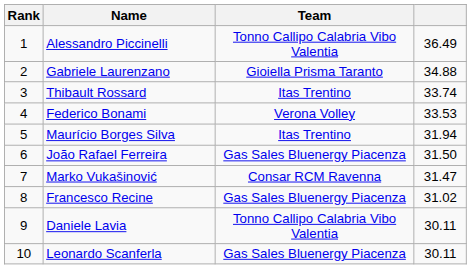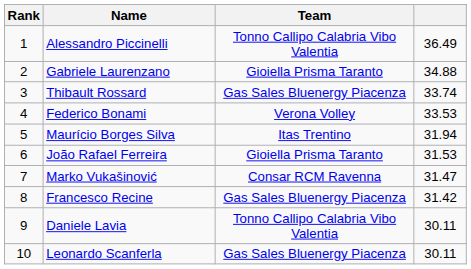 <table class="wikitable" style="text-align:center; font-size:90%">
 <tr>
 <th width=30>Rank</th>
 <th width=180>Name</th>
 <th width=210>Team</th>
 <th width=50></th>
 </tr>
 <tr>
 <td>1</td>
 <td style="text-align:left"> <a href='#'>Alessandro Piccinelli</a></td>
 <td><a href='#'>Tonno Callipo Calabria Vibo Valentia</a></td>
 <td>36.49</td>
 </tr>
 <tr>
 <td>2</td>
 <td style="text-align:left"> <a href='#'>Gabriele Laurenzano</a></td>
 <td><a href='#'>Gioiella Prisma Taranto</a></td>
 <td>34.88</td>
 </tr>
 <tr>
 <td>3</td>
 <td style="text-align:left"> <a href='#'>Thibault Rossard</a></td>
-<td><a href='#'>Itas Trentino</a></td>
+<td><a href='#'>Gas Sales Bluenergy Piacenza</a></td>
 <td>33.74</td>
 </tr>
 <tr>
 <td>4</td>
 <td style="text-align:left"> <a href='#'>Federico Bonami</a></td>
 <td><a href='#'>Verona Volley</a></td>
 <td>33.53</td>
 </tr>
 <tr>
 <td>5</td>
 <td style="text-align:left"> <a href='#'>Maurício Borges Silva</a></td>
 <td><a href='#'>Itas Trentino</a></td>
 <td>31.94</td>
 </tr>
 <tr>
 <td>6</td>
 <td style="text-align:left"> <a href='#'>João Rafael Ferreira</a></td>
-<td><a href='#'>Gas Sales Bluenergy Piacenza</a></td>
-<td>31.50</td>
+<td><a href='#'>Gioiella Prisma Taranto</a></td>
+<td>31.53</td>
 </tr>
 <tr>
 <td>7</td>
 <td style="text-align:left"> <a href='#'>Marko Vukašinović</a></td>
 <td><a href='#'>Consar RCM Ravenna</a></td>
 <td>31.47</td>
 </tr>
 <tr>
 <td>8</td>
 <td style="text-align:left"> <a href='#'>Francesco Recine</a></td>
 <td><a href='#'>Gas Sales Bluenergy Piacenza</a></td>
-<td>31.02</td>
+<td>31.42</td>
 </tr>
 <tr>
 <td>9</td>
 <td style="text-align:left"> <a href='#'>Daniele Lavia</a></td>
 <td><a href='#'>Tonno Callipo Calabria Vibo Valentia</a></td>
 <td>30.11</td>
 </tr>
 <tr>
 <td>10</td>
 <td style="text-align:left"> <a href='#'>Leonardo Scanferla</a></td>
 <td><a href='#'>Gas Sales Bluenergy Piacenza</a></td>
 <td>30.11</td>
 </tr>
 </table>
